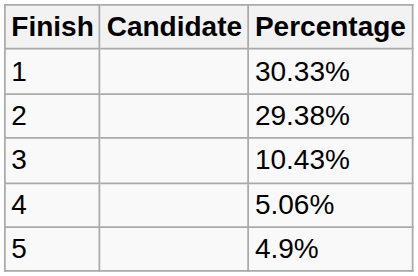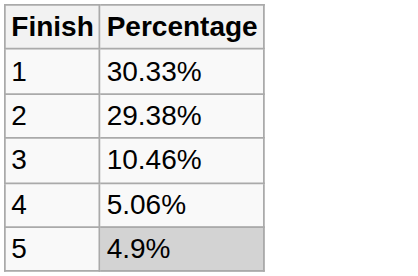 <table class="wikitable sortable">
 <tr>
 <th>Finish</th>
-<th>Candidate</th>
 <th>Percentage</th>
 </tr>
 <tr>
 <td>1</td>
-<td></td>
 <td>30.33%</td>
 </tr>
 <tr>
 <td>2</td>
-<td></td>
 <td>29.38%</td>
 </tr>
 <tr>
 <td>3</td>
-<td></td>
-<td>10.43%</td>
+<td>10.46%</td>
 </tr>
 <tr>
 <td>4</td>
-<td></td>
 <td>5.06%</td>
 </tr>
 <tr>
 <td>5</td>
-<td></td>
-<td>4.9%</td>
+<td style="background: lightgrey;">4.9%</td>
 </tr>
 </table>
